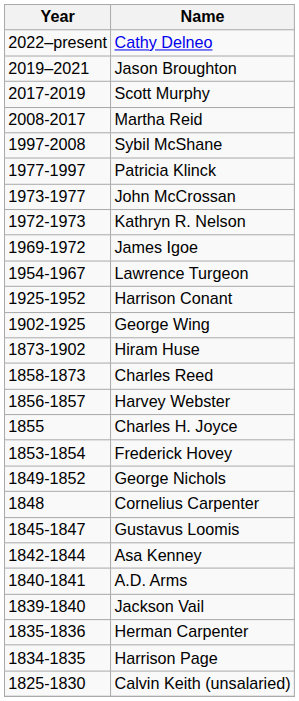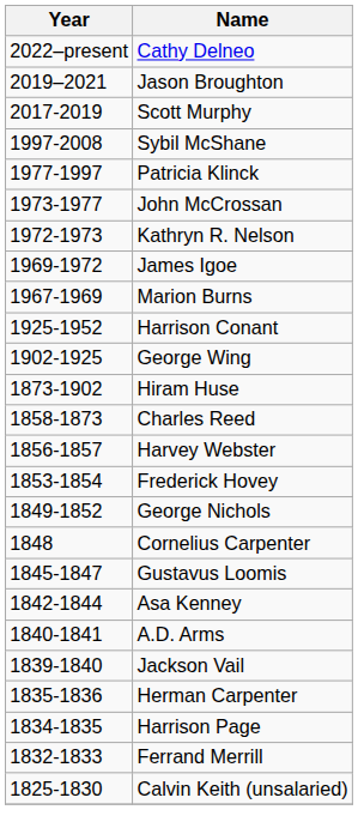 <table class="wikitable sortable">
 <tr>
 <th>Year</th>
 <th>Name</th>
 </tr>
 <tr>
 <td>2022–present</td>
 <td><a href='#'>Cathy Delneo</a></td>
 </tr>
 <tr>
 <td>2019–2021</td>
 <td>Jason Broughton</td>
 </tr>
 <tr>
 <td>2017-2019</td>
 <td>Scott Murphy</td>
-</tr>
-<tr>
-<td>2008-2017</td>
-<td>Martha Reid</td>
 </tr>
 <tr>
 <td>1997-2008</td>
 <td>Sybil McShane</td>
 </tr>
 <tr>
 <td>1977-1997</td>
 <td>Patricia Klinck</td>
 </tr>
 <tr>
 <td>1973-1977</td>
 <td>John McCrossan</td>
 </tr>
 <tr>
 <td>1972-1973</td>
 <td>Kathryn R. Nelson</td>
 </tr>
 <tr>
 <td>1969-1972</td>
 <td>James Igoe</td>
 </tr>
 <tr>
-<td>1954-1967</td>
-<td>Lawrence Turgeon</td>
+<td>1967-1969</td>
+<td>Marion Burns</td>
 </tr>
 <tr>
 <td>1925-1952</td>
 <td>Harrison Conant</td>
 </tr>
 <tr>
 <td>1902-1925</td>
 <td>George Wing</td>
 </tr>
 <tr>
 <td>1873-1902</td>
 <td>Hiram Huse</td>
 </tr>
 <tr>
 <td>1858-1873</td>
 <td>Charles Reed</td>
 </tr>
 <tr>
 <td>1856-1857</td>
 <td>Harvey Webster</td>
-</tr>
-<tr>
-<td>1855</td>
-<td>Charles H. Joyce</td>
 </tr>
 <tr>
 <td>1853-1854</td>
 <td>Frederick Hovey</td>
 </tr>
 <tr>
 <td>1849-1852</td>
 <td>George Nichols</td>
 </tr>
 <tr>
 <td>1848</td>
 <td>Cornelius Carpenter</td>
 </tr>
 <tr>
 <td>1845-1847</td>
 <td>Gustavus Loomis</td>
 </tr>
 <tr>
 <td>1842-1844</td>
 <td>Asa Kenney</td>
 </tr>
 <tr>
 <td>1840-1841</td>
 <td>A.D. Arms</td>
 </tr>
 <tr>
 <td>1839-1840</td>
 <td>Jackson Vail</td>
 </tr>
 <tr>
 <td>1835-1836</td>
 <td>Herman Carpenter</td>
 </tr>
 <tr>
 <td>1834-1835</td>
 <td>Harrison Page</td>
 </tr>
 <tr>
+<td>1832-1833</td>
+<td>Ferrand Merrill</td>
+</tr>
+<tr>
 <td>1825-1830</td>
 <td>Calvin Keith (unsalaried)</td>
 </tr>
 <tr>
 </tr>
 </table>
